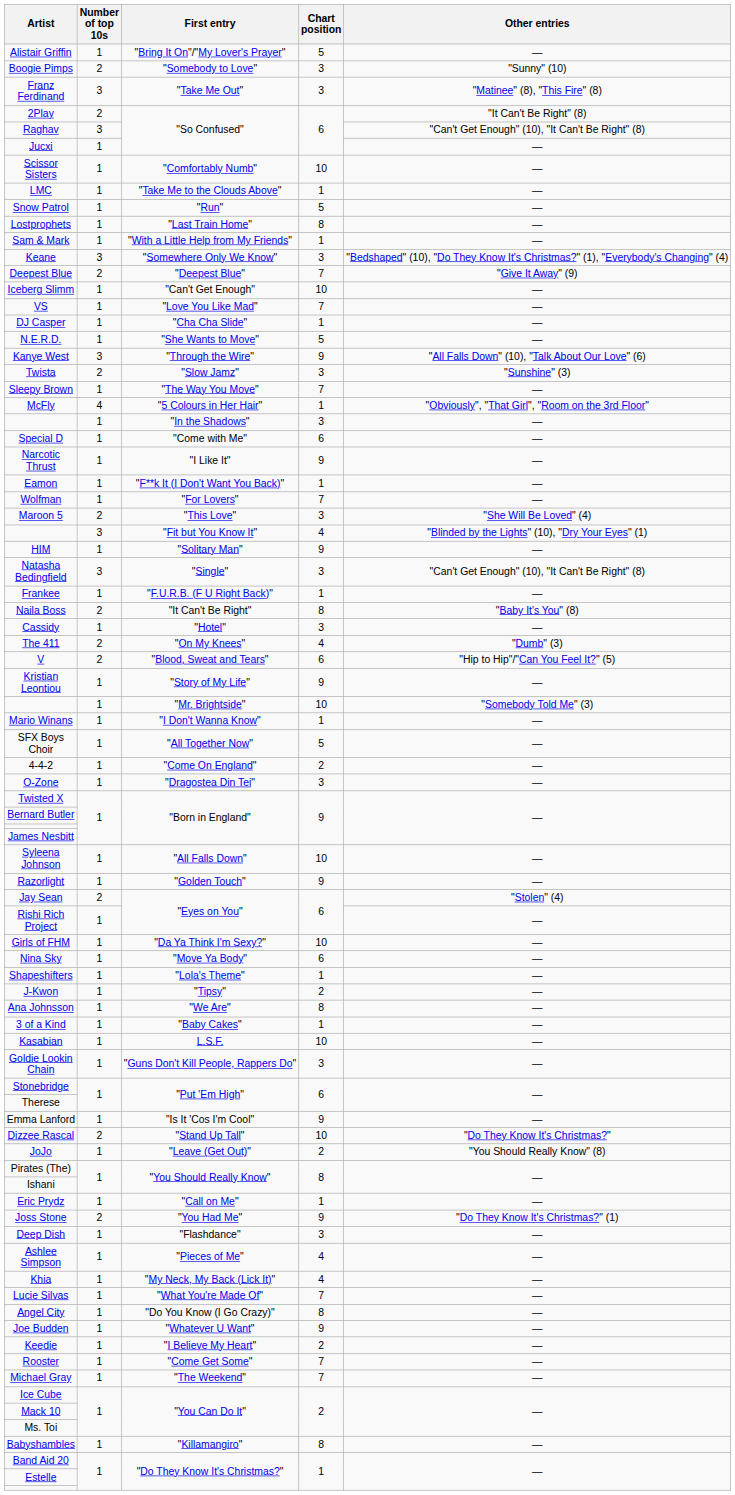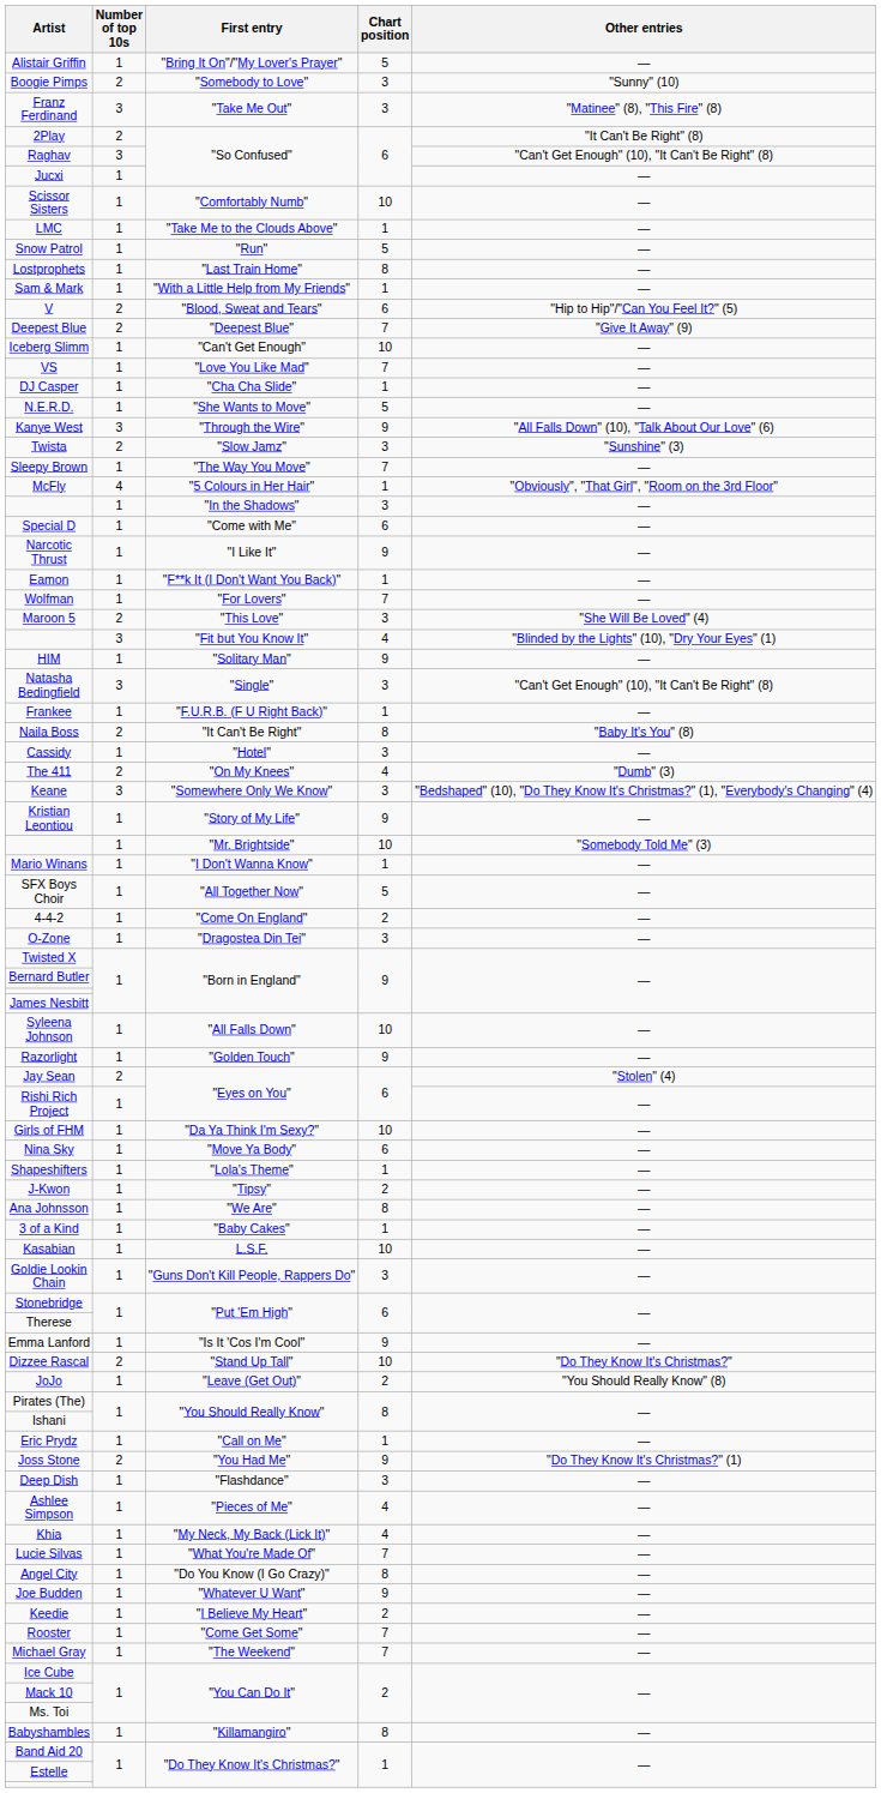 <table class="wikitable sortable mw-collapsible mw-collapsed" style="text-align: center;">
 <tr>
 <th scope="col" style="width:55px;">Artist</th>
 <th scope="col" style="width:55px;" data-sort-type="number">Number of top 10s</th>
 <th scope="col" style="text-align:center;">First entry</th>
 <th scope="col" style="width:55px;" data-sort-type="number">Chart position</th>
 <th scope="col" style="text-align:center;">Other entries</th>
 </tr>
 <tr>
 <td><a href='#'>Alistair Griffin</a></td>
 <td>1</td>
 <td>"<a href='#'>Bring It On</a>"/"<a href='#'>My Lover's Prayer</a>"</td>
 <td>5</td>
 <td>—</td>
 </tr>
 <tr>
 <td><a href='#'>Boogie Pimps</a></td>
 <td>2</td>
 <td>"<a href='#'>Somebody to Love</a>"</td>
 <td>3</td>
 <td>"Sunny" (10)</td>
 </tr>
 <tr>
 <td><a href='#'>Franz Ferdinand</a></td>
 <td>3</td>
 <td>"<a href='#'>Take Me Out</a>"</td>
 <td>3</td>
 <td>"<a href='#'>Matinee</a>" (8), "<a href='#'>This Fire</a>" (8)</td>
 </tr>
 <tr>
 <td><a href='#'>2Play</a></td>
 <td>2</td>
 <td rowspan="3" style="text-align:center">"So Confused"</td>
 <td rowspan="3" style="text-align:center">6</td>
 <td>"It Can't Be Right" (8)</td>
 </tr>
 <tr>
 <td><a href='#'>Raghav</a></td>
 <td>3</td>
 <td>"Can't Get Enough" (10), "It Can't Be Right" (8)</td>
 </tr>
 <tr>
 <td><a href='#'>Jucxi</a></td>
 <td>1</td>
 <td>—</td>
 </tr>
 <tr>
 <td><a href='#'>Scissor Sisters</a></td>
 <td>1</td>
 <td>"<a href='#'>Comfortably Numb</a>"</td>
 <td>10</td>
 <td>—</td>
 </tr>
 <tr>
 <td><a href='#'>LMC</a></td>
 <td>1</td>
 <td>"<a href='#'>Take Me to the Clouds Above</a>"</td>
 <td>1</td>
 <td>—</td>
 </tr>
 <tr>
 <td><a href='#'>Snow Patrol</a></td>
 <td>1</td>
 <td>"<a href='#'>Run</a>"</td>
 <td>5</td>
 <td>—</td>
 </tr>
 <tr>
 <td><a href='#'>Lostprophets</a></td>
 <td>1</td>
 <td>"<a href='#'>Last Train Home</a>"</td>
 <td>8</td>
 <td>—</td>
 </tr>
 <tr>
 <td><a href='#'>Sam & Mark</a></td>
 <td>1</td>
 <td>"<a href='#'>With a Little Help from My Friends</a>"</td>
 <td>1</td>
 <td>—</td>
 </tr>
 <tr>
-<td><a href='#'>Keane</a></td>
-<td>3</td>
-<td>"<a href='#'>Somewhere Only We Know</a>"</td>
-<td>3</td>
-<td>"<a href='#'>Bedshaped</a>" (10), "<a href='#'>Do They Know It's Christmas?</a>" (1), "<a href='#'>Everybody's Changing</a>" (4)</td>
+<td><a href='#'>V</a></td>
+<td>2</td>
+<td>"<a href='#'>Blood, Sweat and Tears</a>"</td>
+<td>6</td>
+<td>"Hip to Hip"/"<a href='#'>Can You Feel It?</a>" (5)</td>
 </tr>
 <tr>
 <td><a href='#'>Deepest Blue</a></td>
 <td>2</td>
 <td>"<a href='#'>Deepest Blue</a>"</td>
 <td>7</td>
 <td>"<a href='#'>Give It Away</a>" (9)</td>
 </tr>
 <tr>
 <td><a href='#'>Iceberg Slimm</a></td>
 <td>1</td>
 <td>"Can't Get Enough"</td>
 <td>10</td>
 <td>—</td>
 </tr>
 <tr>
 <td><a href='#'>VS</a></td>
 <td>1</td>
 <td>"<a href='#'>Love You Like Mad</a>"</td>
 <td>7</td>
 <td>—</td>
 </tr>
 <tr>
 <td><a href='#'>DJ Casper</a></td>
 <td>1</td>
 <td>"<a href='#'>Cha Cha Slide</a>"</td>
 <td>1</td>
 <td>—</td>
 </tr>
 <tr>
 <td><a href='#'>N.E.R.D.</a></td>
 <td>1</td>
 <td>"<a href='#'>She Wants to Move</a>"</td>
 <td>5</td>
 <td>—</td>
 </tr>
 <tr>
 <td><a href='#'>Kanye West</a></td>
 <td>3</td>
 <td>"<a href='#'>Through the Wire</a>"</td>
 <td>9</td>
 <td>"<a href='#'>All Falls Down</a>" (10), "<a href='#'>Talk About Our Love</a>" (6)</td>
 </tr>
 <tr>
 <td><a href='#'>Twista</a></td>
 <td>2</td>
 <td>"<a href='#'>Slow Jamz</a>"</td>
 <td>3</td>
 <td>"<a href='#'>Sunshine</a>" (3)</td>
 </tr>
 <tr>
 <td><a href='#'>Sleepy Brown</a></td>
 <td>1</td>
 <td>"<a href='#'>The Way You Move</a>"</td>
 <td>7</td>
 <td>—</td>
 </tr>
 <tr>
 <td><a href='#'>McFly</a></td>
 <td>4</td>
 <td>"<a href='#'>5 Colours in Her Hair</a>"</td>
 <td>1</td>
 <td>"<a href='#'>Obviously</a>", "<a href='#'>That Girl</a>", "<a href='#'>Room on the 3rd Floor</a>"</td>
 </tr>
 <tr>
 <td></td>
 <td>1</td>
 <td>"<a href='#'>In the Shadows</a>"</td>
 <td>3</td>
 <td>—</td>
 </tr>
 <tr>
 <td><a href='#'>Special D</a></td>
 <td>1</td>
 <td>"Come with Me"</td>
 <td>6</td>
 <td>—</td>
 </tr>
 <tr>
 <td><a href='#'>Narcotic Thrust</a></td>
 <td>1</td>
 <td>"I Like It"</td>
 <td>9</td>
 <td>—</td>
 </tr>
 <tr>
 <td><a href='#'>Eamon</a></td>
 <td>1</td>
 <td>"<a href='#'>F**k It (I Don't Want You Back)</a>"</td>
 <td>1</td>
 <td>—</td>
 </tr>
 <tr>
 <td><a href='#'>Wolfman</a></td>
 <td>1</td>
 <td>"<a href='#'>For Lovers</a>"</td>
 <td>7</td>
 <td>—</td>
 </tr>
 <tr>
 <td><a href='#'>Maroon 5</a></td>
 <td>2</td>
 <td>"<a href='#'>This Love</a>"</td>
 <td>3</td>
 <td>"<a href='#'>She Will Be Loved</a>" (4)</td>
 </tr>
 <tr>
 <td></td>
 <td>3</td>
 <td>"<a href='#'>Fit but You Know It</a>"</td>
 <td>4</td>
 <td>"<a href='#'>Blinded by the Lights</a>" (10), "<a href='#'>Dry Your Eyes</a>" (1)</td>
 </tr>
 <tr>
 <td><a href='#'>HIM</a></td>
 <td>1</td>
 <td>"<a href='#'>Solitary Man</a>"</td>
 <td>9</td>
 <td>—</td>
 </tr>
 <tr>
 <td><a href='#'>Natasha Bedingfield</a></td>
 <td>3</td>
 <td>"<a href='#'>Single</a>"</td>
 <td>3</td>
 <td>"Can't Get Enough" (10), "It Can't Be Right" (8)</td>
 </tr>
 <tr>
 <td><a href='#'>Frankee</a></td>
 <td>1</td>
 <td>"<a href='#'>F.U.R.B. (F U Right Back)</a>"</td>
 <td>1</td>
 <td>—</td>
 </tr>
 <tr>
 <td><a href='#'>Naila Boss</a></td>
 <td>2</td>
 <td>"It Can't Be Right"</td>
 <td>8</td>
 <td>"<a href='#'>Baby It's You</a>" (8)</td>
 </tr>
 <tr>
 <td><a href='#'>Cassidy</a></td>
 <td>1</td>
 <td>"<a href='#'>Hotel</a>"</td>
 <td>3</td>
 <td>—</td>
 </tr>
 <tr>
 <td><a href='#'>The 411</a></td>
 <td>2</td>
 <td>"<a href='#'>On My Knees</a>"</td>
 <td>4</td>
 <td>"<a href='#'>Dumb</a>" (3)</td>
 </tr>
 <tr>
-<td><a href='#'>V</a></td>
-<td>2</td>
-<td>"<a href='#'>Blood, Sweat and Tears</a>"</td>
-<td>6</td>
-<td>"Hip to Hip"/"<a href='#'>Can You Feel It?</a>" (5)</td>
+<td><a href='#'>Keane</a></td>
+<td>3</td>
+<td>"<a href='#'>Somewhere Only We Know</a>"</td>
+<td>3</td>
+<td>"<a href='#'>Bedshaped</a>" (10), "<a href='#'>Do They Know It's Christmas?</a>" (1), "<a href='#'>Everybody's Changing</a>" (4)</td>
 </tr>
 <tr>
 <td><a href='#'>Kristian Leontiou</a></td>
 <td>1</td>
 <td>"<a href='#'>Story of My Life</a>"</td>
 <td>9</td>
 <td>—</td>
 </tr>
 <tr>
 <td></td>
 <td>1</td>
 <td>"<a href='#'>Mr. Brightside</a>"</td>
 <td>10</td>
 <td>"<a href='#'>Somebody Told Me</a>" (3)</td>
 </tr>
 <tr>
 <td><a href='#'>Mario Winans</a></td>
 <td>1</td>
 <td>"<a href='#'>I Don't Wanna Know</a>"</td>
 <td>1</td>
 <td>—</td>
 </tr>
 <tr>
 <td>SFX Boys Choir</td>
 <td>1</td>
 <td>"<a href='#'>All Together Now</a>"</td>
 <td>5</td>
 <td>—</td>
 </tr>
 <tr>
 <td>4-4-2</td>
 <td>1</td>
 <td>"<a href='#'>Come On England</a>"</td>
 <td>2</td>
 <td>—</td>
 </tr>
 <tr>
 <td><a href='#'>O-Zone</a></td>
 <td>1</td>
 <td>"<a href='#'>Dragostea Din Tei</a>"</td>
 <td>3</td>
 <td>—</td>
 </tr>
 <tr>
 <td><a href='#'>Twisted X</a></td>
 <td rowspan="4">1</td>
 <td rowspan="4" style="text-align:center">"Born in England"</td>
 <td rowspan="4" style="text-align:center">9</td>
 <td rowspan="4">—</td>
 </tr>
 <tr>
 <td><a href='#'>Bernard Butler</a></td>
 </tr>
 <tr>
 <td></td>
 </tr>
 <tr>
 <td><a href='#'>James Nesbitt</a></td>
 </tr>
 <tr>
 <td><a href='#'>Syleena Johnson</a></td>
 <td>1</td>
 <td>"<a href='#'>All Falls Down</a>"</td>
 <td>10</td>
 <td>—</td>
 </tr>
 <tr>
 <td><a href='#'>Razorlight</a></td>
 <td>1</td>
 <td>"<a href='#'>Golden Touch</a>"</td>
 <td>9</td>
 <td>—</td>
 </tr>
 <tr>
 <td><a href='#'>Jay Sean</a></td>
 <td>2</td>
 <td rowspan="2">"<a href='#'>Eyes on You</a>"</td>
 <td rowspan="2">6</td>
 <td>"<a href='#'>Stolen</a>" (4)</td>
 </tr>
 <tr>
 <td><a href='#'>Rishi Rich Project</a></td>
 <td>1</td>
 <td>—</td>
 </tr>
 <tr>
 <td><a href='#'>Girls of FHM</a></td>
 <td>1</td>
 <td>"<a href='#'>Da Ya Think I'm Sexy?</a>"</td>
 <td>10</td>
 <td>—</td>
 </tr>
 <tr>
 <td><a href='#'>Nina Sky</a></td>
 <td>1</td>
 <td>"<a href='#'>Move Ya Body</a>"</td>
 <td>6</td>
 <td>—</td>
 </tr>
 <tr>
 <td><a href='#'>Shapeshifters</a></td>
 <td>1</td>
 <td>"<a href='#'>Lola's Theme</a>"</td>
 <td>1</td>
 <td>—</td>
 </tr>
 <tr>
 <td><a href='#'>J-Kwon</a></td>
 <td>1</td>
 <td>"<a href='#'>Tipsy</a>"</td>
 <td>2</td>
 <td>—</td>
 </tr>
 <tr>
 <td><a href='#'>Ana Johnsson</a></td>
 <td>1</td>
 <td>"<a href='#'>We Are</a>"</td>
 <td>8</td>
 <td>—</td>
 </tr>
 <tr>
 <td><a href='#'>3 of a Kind</a></td>
 <td>1</td>
 <td>"<a href='#'>Baby Cakes</a>"</td>
 <td>1</td>
 <td>—</td>
 </tr>
 <tr>
 <td><a href='#'>Kasabian</a></td>
 <td>1</td>
 <td><a href='#'>L.S.F.</a></td>
 <td>10</td>
 <td>—</td>
 </tr>
 <tr>
 <td><a href='#'>Goldie Lookin Chain</a></td>
 <td>1</td>
 <td>"<a href='#'>Guns Don't Kill People, Rappers Do</a>"</td>
 <td>3</td>
 <td>—</td>
 </tr>
 <tr>
 <td><a href='#'>Stonebridge</a></td>
 <td rowspan="2">1</td>
 <td rowspan="2">"<a href='#'>Put 'Em High</a>"</td>
 <td rowspan="2">6</td>
 <td rowspan="2">—</td>
 </tr>
 <tr>
 <td>Therese</td>
 </tr>
 <tr>
 <td>Emma Lanford</td>
 <td>1</td>
 <td>"Is It 'Cos I'm Cool"</td>
 <td>9</td>
 <td>—</td>
 </tr>
 <tr>
 <td><a href='#'>Dizzee Rascal</a></td>
 <td>2</td>
 <td>"<a href='#'>Stand Up Tall</a>"</td>
 <td>10</td>
 <td>"<a href='#'>Do They Know It's Christmas?</a>"</td>
 </tr>
 <tr>
 <td><a href='#'>JoJo</a></td>
 <td>1</td>
 <td>"<a href='#'>Leave (Get Out)</a>"</td>
 <td>2</td>
 <td>"You Should Really Know" (8)</td>
 </tr>
 <tr>
 <td>Pirates (The)</td>
 <td rowspan="2">1</td>
 <td rowspan="2" style="text-align:center">"<a href='#'>You Should Really Know</a>"</td>
 <td rowspan="2" style="text-align:center">8</td>
 <td rowspan="2">—</td>
 </tr>
 <tr>
 <td>Ishani</td>
 </tr>
 <tr>
 <td><a href='#'>Eric Prydz</a></td>
 <td>1</td>
 <td>"<a href='#'>Call on Me</a>"</td>
 <td>1</td>
 <td>—</td>
 </tr>
 <tr>
 <td><a href='#'>Joss Stone</a></td>
 <td>2</td>
 <td>"<a href='#'>You Had Me</a>"</td>
 <td>9</td>
 <td>"<a href='#'>Do They Know It's Christmas?</a>" (1)</td>
 </tr>
 <tr>
 <td><a href='#'>Deep Dish</a></td>
 <td>1</td>
 <td>"Flashdance"</td>
 <td>3</td>
 <td>—</td>
 </tr>
 <tr>
 <td><a href='#'>Ashlee Simpson</a></td>
 <td>1</td>
 <td>"<a href='#'>Pieces of Me</a>"</td>
 <td>4</td>
 <td>—</td>
 </tr>
 <tr>
 <td><a href='#'>Khia</a></td>
 <td>1</td>
 <td>"<a href='#'>My Neck, My Back (Lick It)</a>"</td>
 <td>4</td>
 <td>—</td>
 </tr>
 <tr>
 <td><a href='#'>Lucie Silvas</a></td>
 <td>1</td>
 <td>"<a href='#'>What You're Made Of</a>"</td>
 <td>7</td>
 <td>—</td>
 </tr>
 <tr>
 <td><a href='#'>Angel City</a></td>
 <td>1</td>
 <td>"Do You Know (I Go Crazy)"</td>
 <td>8</td>
 <td>—</td>
 </tr>
 <tr>
 <td><a href='#'>Joe Budden</a></td>
 <td>1</td>
 <td>"<a href='#'>Whatever U Want</a>"</td>
 <td>9</td>
 <td>—</td>
 </tr>
 <tr>
 <td><a href='#'>Keedie</a></td>
 <td>1</td>
 <td>"<a href='#'>I Believe My Heart</a>"</td>
 <td>2</td>
 <td>—</td>
 </tr>
 <tr>
 <td><a href='#'>Rooster</a></td>
 <td>1</td>
 <td>"<a href='#'>Come Get Some</a>"</td>
 <td>7</td>
 <td>—</td>
 </tr>
 <tr>
 <td><a href='#'>Michael Gray</a></td>
 <td>1</td>
 <td>"<a href='#'>The Weekend</a>"</td>
 <td>7</td>
 <td>—</td>
 </tr>
 <tr>
 <td><a href='#'>Ice Cube</a></td>
 <td rowspan="3">1</td>
 <td rowspan="3" style="text-align:center">"<a href='#'>You Can Do It</a>"</td>
 <td rowspan="3" style="text-align:center">2</td>
 <td rowspan="3">—</td>
 </tr>
 <tr>
 <td><a href='#'>Mack 10</a></td>
 </tr>
 <tr>
 <td>Ms. Toi</td>
 </tr>
 <tr>
 <td><a href='#'>Babyshambles</a></td>
 <td>1</td>
 <td>"<a href='#'>Killamangiro</a>"</td>
 <td>8</td>
 <td>—</td>
 </tr>
 <tr>
 <td><a href='#'>Band Aid 20</a></td>
 <td rowspan="3">1</td>
 <td rowspan="3" style="text-align:center">"<a href='#'>Do They Know It's Christmas?</a>"</td>
 <td rowspan="3" style="text-align:center">1</td>
 <td rowspan="3">—</td>
 </tr>
 <tr>
 <td><a href='#'>Estelle</a></td>
 </tr>
 <tr>
 <td></td>
 </tr>
 </table>
